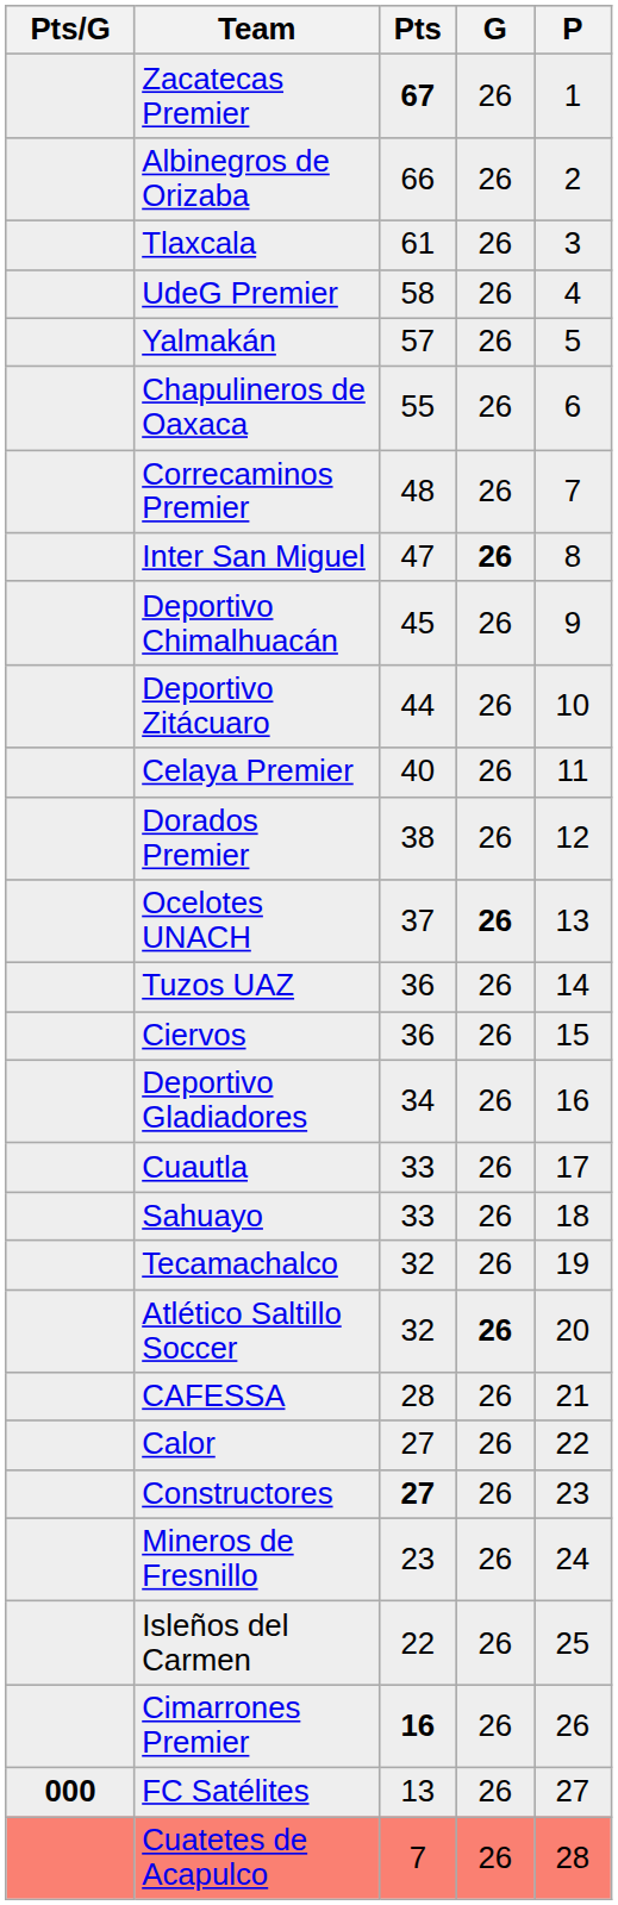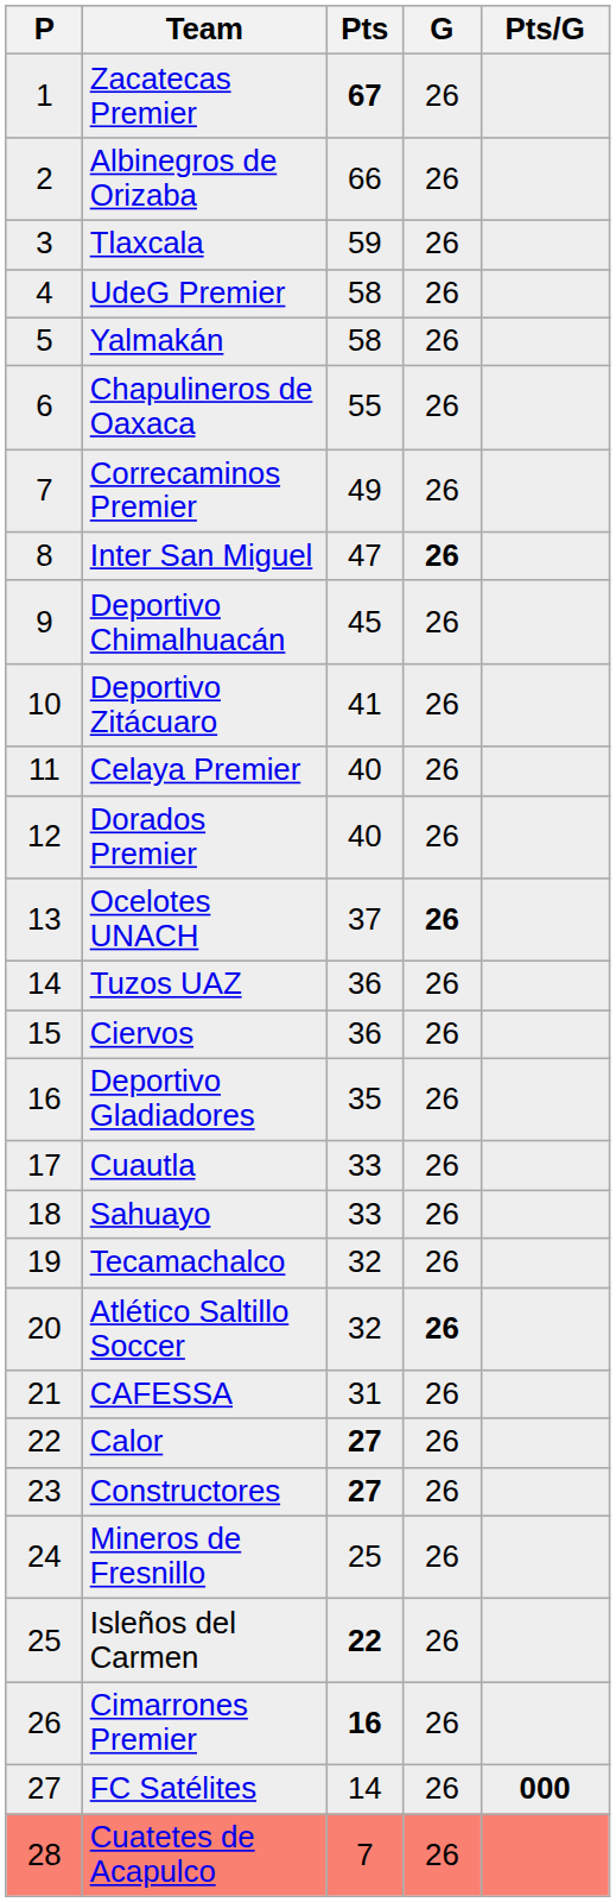 <table class="wikitable" style="text-align: center;">
 <tr>
-<th width=60>Pts/G</th>
+<th width=33>P</th>
 <th width=120>Team</th>
 <th width=33>Pts</th>
 <th width=33>G</th>
-<th width=33>P</th>
+<th width=60>Pts/G</th>
 </tr>
 <tr bgcolor=#EEEEEE>
-<td><strong></strong></td>
+<td>1</td>
 <td align=left><a href='#'>Zacatecas Premier</a></td>
 <td><strong>67</strong></td>
 <td>26</td>
-<td>1</td>
+<td><strong></strong></td>
 </tr>
 <tr bgcolor=#EEEEEE>
-<td><strong></strong></td>
+<td>2</td>
 <td align=left><a href='#'>Albinegros de Orizaba</a></td>
 <td>66</td>
 <td>26</td>
-<td>2</td>
+<td><strong></strong></td>
 </tr>
 <tr bgcolor=#EEEEEE>
+<td>3</td>
+<td align=left><a href='#'>Tlaxcala</a></td>
+<td>59</td>
+<td>26</td>
 <td><strong></strong></td>
-<td align=left><a href='#'>Tlaxcala</a></td>
-<td>61</td>
-<td>26</td>
-<td>3</td>
 </tr>
 <tr bgcolor=#EEEEEE>
-<td><strong></strong></td>
+<td>4</td>
 <td align=left><a href='#'>UdeG Premier</a></td>
 <td>58</td>
 <td>26</td>
-<td>4</td>
+<td><strong></strong></td>
 </tr>
 <tr bgcolor=#EEEEEE>
+<td>5</td>
+<td align=left><a href='#'>Yalmakán</a></td>
+<td>58</td>
+<td>26</td>
 <td><strong></strong></td>
-<td align=left><a href='#'>Yalmakán</a></td>
-<td>57</td>
-<td>26</td>
-<td>5</td>
 </tr>
 <tr bgcolor=#EEEEEE>
-<td><strong></strong></td>
+<td>6</td>
 <td align=left><a href='#'>Chapulineros de Oaxaca</a></td>
 <td>55</td>
 <td>26</td>
-<td>6</td>
+<td><strong></strong></td>
 </tr>
 <tr bgcolor=#EEEEEE>
+<td>7</td>
+<td align=left><a href='#'>Correcaminos Premier</a></td>
+<td>49</td>
+<td>26</td>
 <td><strong></strong></td>
-<td align=left><a href='#'>Correcaminos Premier</a></td>
-<td>48</td>
-<td>26</td>
-<td>7</td>
 </tr>
 <tr bgcolor=#EEEEEE>
-<td><strong></strong></td>
+<td>8</td>
 <td align=left><a href='#'>Inter San Miguel</a></td>
 <td>47</td>
 <td><strong>26</strong></td>
-<td>8</td>
+<td><strong></strong></td>
 </tr>
 <tr bgcolor=#EEEEEE>
-<td><strong></strong></td>
+<td>9</td>
 <td align=left><a href='#'>Deportivo Chimalhuacán</a></td>
 <td>45</td>
 <td>26</td>
-<td>9</td>
+<td><strong></strong></td>
 </tr>
 <tr bgcolor=#EEEEEE>
+<td>10</td>
+<td align=left><a href='#'>Deportivo Zitácuaro</a></td>
+<td>41</td>
+<td>26</td>
 <td><strong></strong></td>
-<td align=left><a href='#'>Deportivo Zitácuaro</a></td>
-<td>44</td>
-<td>26</td>
-<td>10</td>
 </tr>
 <tr bgcolor=#EEEEEE>
-<td><strong></strong></td>
+<td>11</td>
 <td align=left><a href='#'>Celaya Premier</a></td>
 <td>40</td>
 <td>26</td>
-<td>11</td>
+<td><strong></strong></td>
 </tr>
 <tr bgcolor=#EEEEEE>
+<td>12</td>
+<td align=left><a href='#'>Dorados Premier</a></td>
+<td>40</td>
+<td>26</td>
 <td><strong></strong></td>
-<td align=left><a href='#'>Dorados Premier</a></td>
-<td>38</td>
-<td>26</td>
-<td>12</td>
 </tr>
 <tr bgcolor=#EEEEEE>
-<td><strong></strong></td>
+<td>13</td>
 <td align=left><a href='#'>Ocelotes UNACH</a></td>
 <td>37</td>
 <td><strong>26</strong></td>
-<td>13</td>
+<td><strong></strong></td>
 </tr>
 <tr bgcolor=#EEEEEE>
-<td><strong></strong></td>
+<td>14</td>
 <td align=left><a href='#'>Tuzos UAZ</a></td>
 <td>36</td>
 <td>26</td>
-<td>14</td>
+<td><strong></strong></td>
 </tr>
 <tr bgcolor=#EEEEEE>
-<td><strong></strong></td>
+<td>15</td>
 <td align=left><a href='#'>Ciervos</a></td>
 <td>36</td>
 <td>26</td>
-<td>15</td>
+<td><strong></strong></td>
 </tr>
 <tr bgcolor=#EEEEEE>
+<td>16</td>
+<td align=left><a href='#'>Deportivo Gladiadores</a></td>
+<td>35</td>
+<td>26</td>
 <td><strong></strong></td>
-<td align=left><a href='#'>Deportivo Gladiadores</a></td>
-<td>34</td>
-<td>26</td>
-<td>16</td>
 </tr>
 <tr bgcolor=#EEEEEE>
-<td><strong></strong></td>
+<td>17</td>
 <td align=left><a href='#'>Cuautla</a></td>
 <td>33</td>
 <td>26</td>
-<td>17</td>
+<td><strong></strong></td>
 </tr>
 <tr bgcolor=#EEEEEE>
-<td><strong></strong></td>
+<td>18</td>
 <td align=left><a href='#'>Sahuayo</a></td>
 <td>33</td>
 <td>26</td>
-<td>18</td>
+<td><strong></strong></td>
 </tr>
 <tr bgcolor=#EEEEEE>
-<td><strong></strong></td>
+<td>19</td>
 <td align=left><a href='#'>Tecamachalco</a></td>
 <td>32</td>
 <td>26</td>
-<td>19</td>
+<td><strong></strong></td>
 </tr>
 <tr bgcolor=#EEEEEE>
-<td><strong></strong></td>
+<td>20</td>
 <td align=left><a href='#'>Atlético Saltillo Soccer</a></td>
 <td>32</td>
 <td><strong>26</strong></td>
-<td>20</td>
+<td><strong></strong></td>
 </tr>
 <tr bgcolor=#EEEEEE>
+<td>21</td>
+<td align=left><a href='#'>CAFESSA</a></td>
+<td>31</td>
+<td>26</td>
 <td><strong></strong></td>
-<td align=left><a href='#'>CAFESSA</a></td>
-<td>28</td>
-<td>26</td>
-<td>21</td>
 </tr>
 <tr bgcolor=#EEEEEE>
+<td>22</td>
+<td align=left><a href='#'>Calor</a></td>
+<td><strong>27</strong></td>
+<td>26</td>
 <td><strong></strong></td>
-<td align=left><a href='#'>Calor</a></td>
-<td>27</td>
-<td>26</td>
-<td>22</td>
 </tr>
 <tr bgcolor=#EEEEEE>
-<td><strong></strong></td>
+<td>23</td>
 <td align=left><a href='#'>Constructores</a></td>
 <td><strong>27</strong></td>
 <td>26</td>
-<td>23</td>
+<td><strong></strong></td>
 </tr>
 <tr bgcolor=#EEEEEE>
+<td>24</td>
+<td align=left><a href='#'>Mineros de Fresnillo</a></td>
+<td>25</td>
+<td>26</td>
 <td><strong></strong></td>
-<td align=left><a href='#'>Mineros de Fresnillo</a></td>
-<td>23</td>
-<td>26</td>
-<td>24</td>
 </tr>
 <tr bgcolor=#EEEEEE>
+<td>25</td>
+<td align=left>Isleños del Carmen</td>
+<td><strong>22</strong></td>
+<td>26</td>
 <td><strong></strong></td>
-<td align=left>Isleños del Carmen</td>
-<td>22</td>
-<td>26</td>
-<td>25</td>
 </tr>
 <tr bgcolor=#EEEEEE>
-<td><strong></strong></td>
+<td>26</td>
 <td align=left><a href='#'>Cimarrones Premier</a></td>
 <td><strong>16</strong></td>
 <td>26</td>
-<td>26</td>
+<td><strong></strong></td>
 </tr>
 <tr bgcolor=#EEEEEE>
+<td>27</td>
+<td align=left><a href='#'>FC Satélites</a></td>
+<td>14</td>
+<td>26</td>
 <td><strong>000</strong></td>
-<td align=left><a href='#'>FC Satélites</a></td>
-<td>13</td>
-<td>26</td>
-<td>27</td>
 </tr>
 <tr bgcolor=#FA8072>
-<td><strong></strong></td>
+<td>28</td>
 <td align=left><a href='#'>Cuatetes de Acapulco</a></td>
 <td>7</td>
 <td>26</td>
-<td>28</td>
+<td><strong></strong></td>
 </tr>
 </table>
